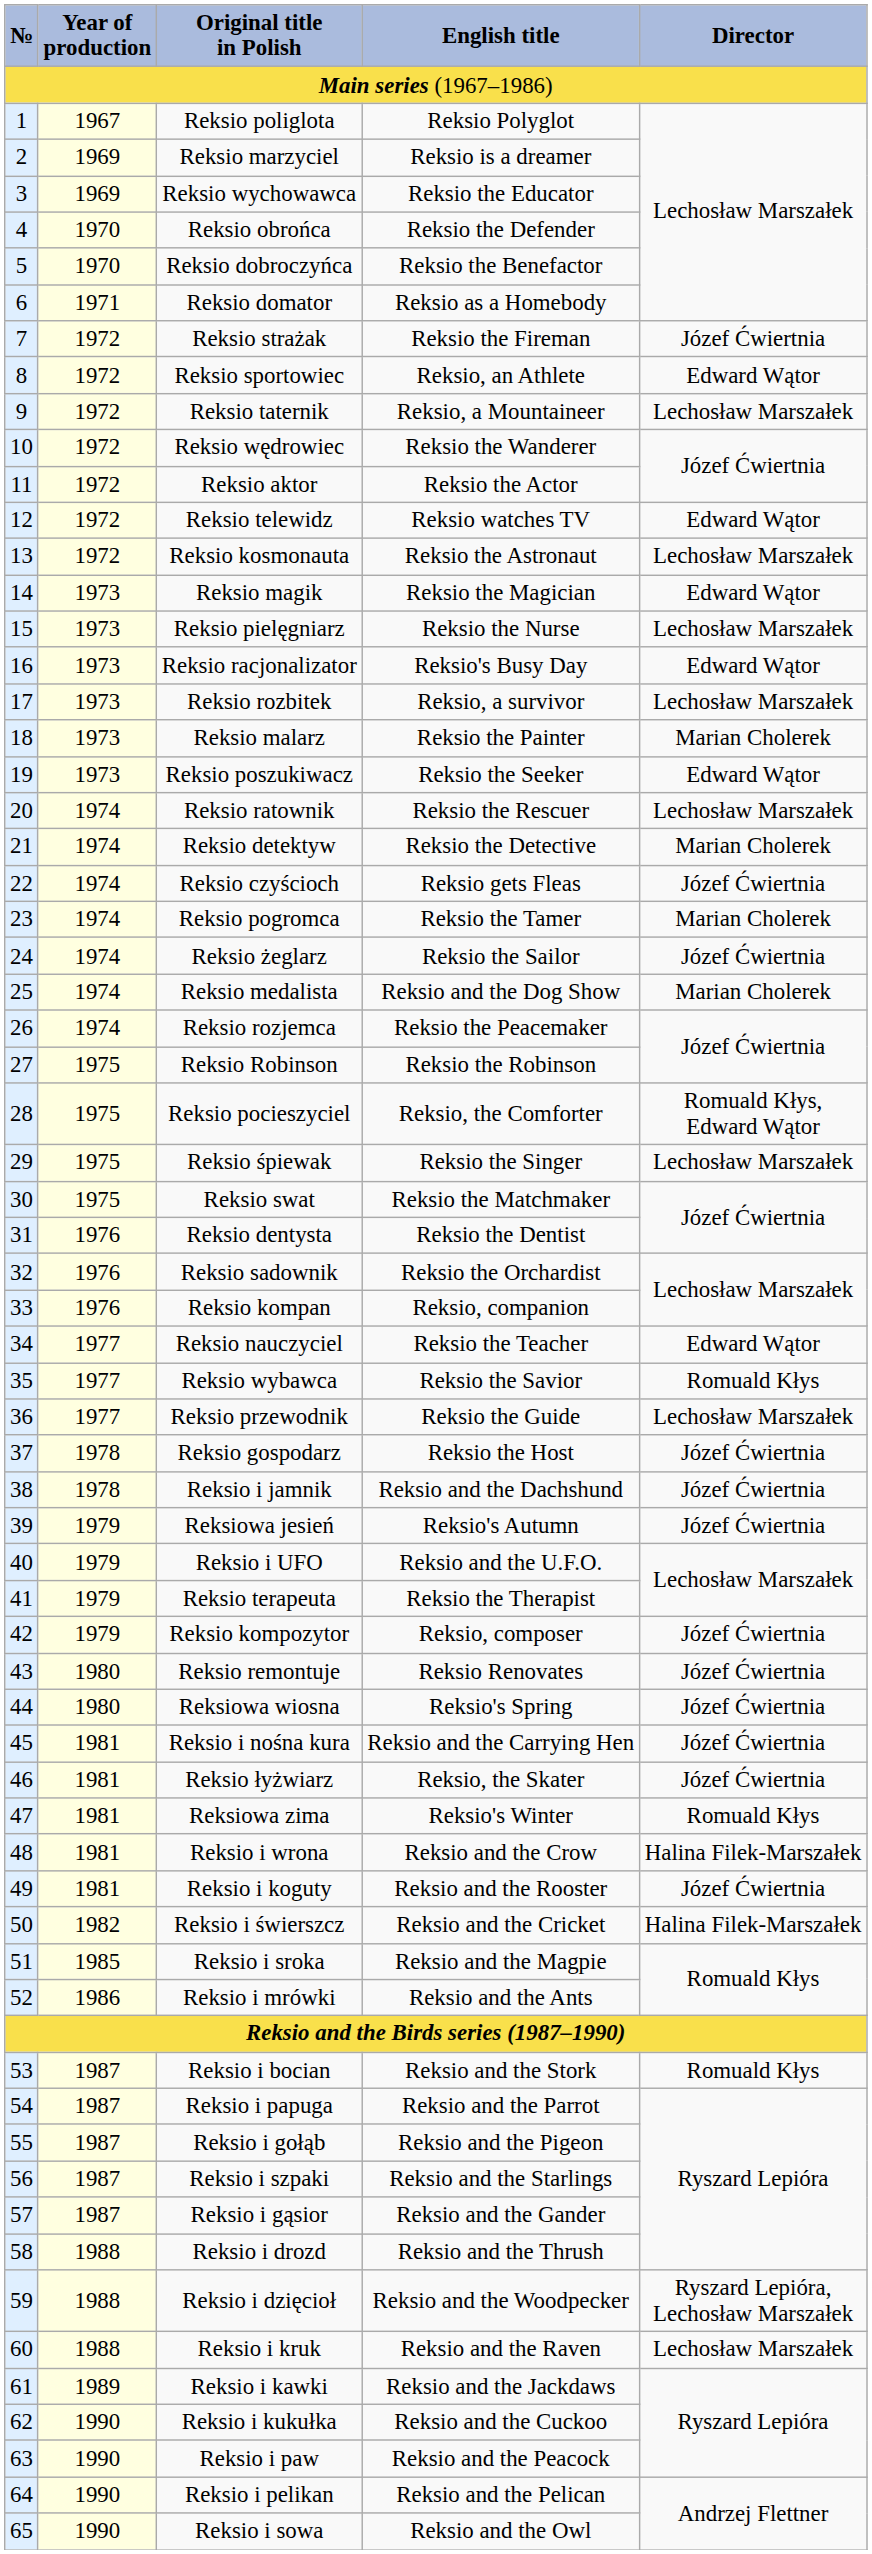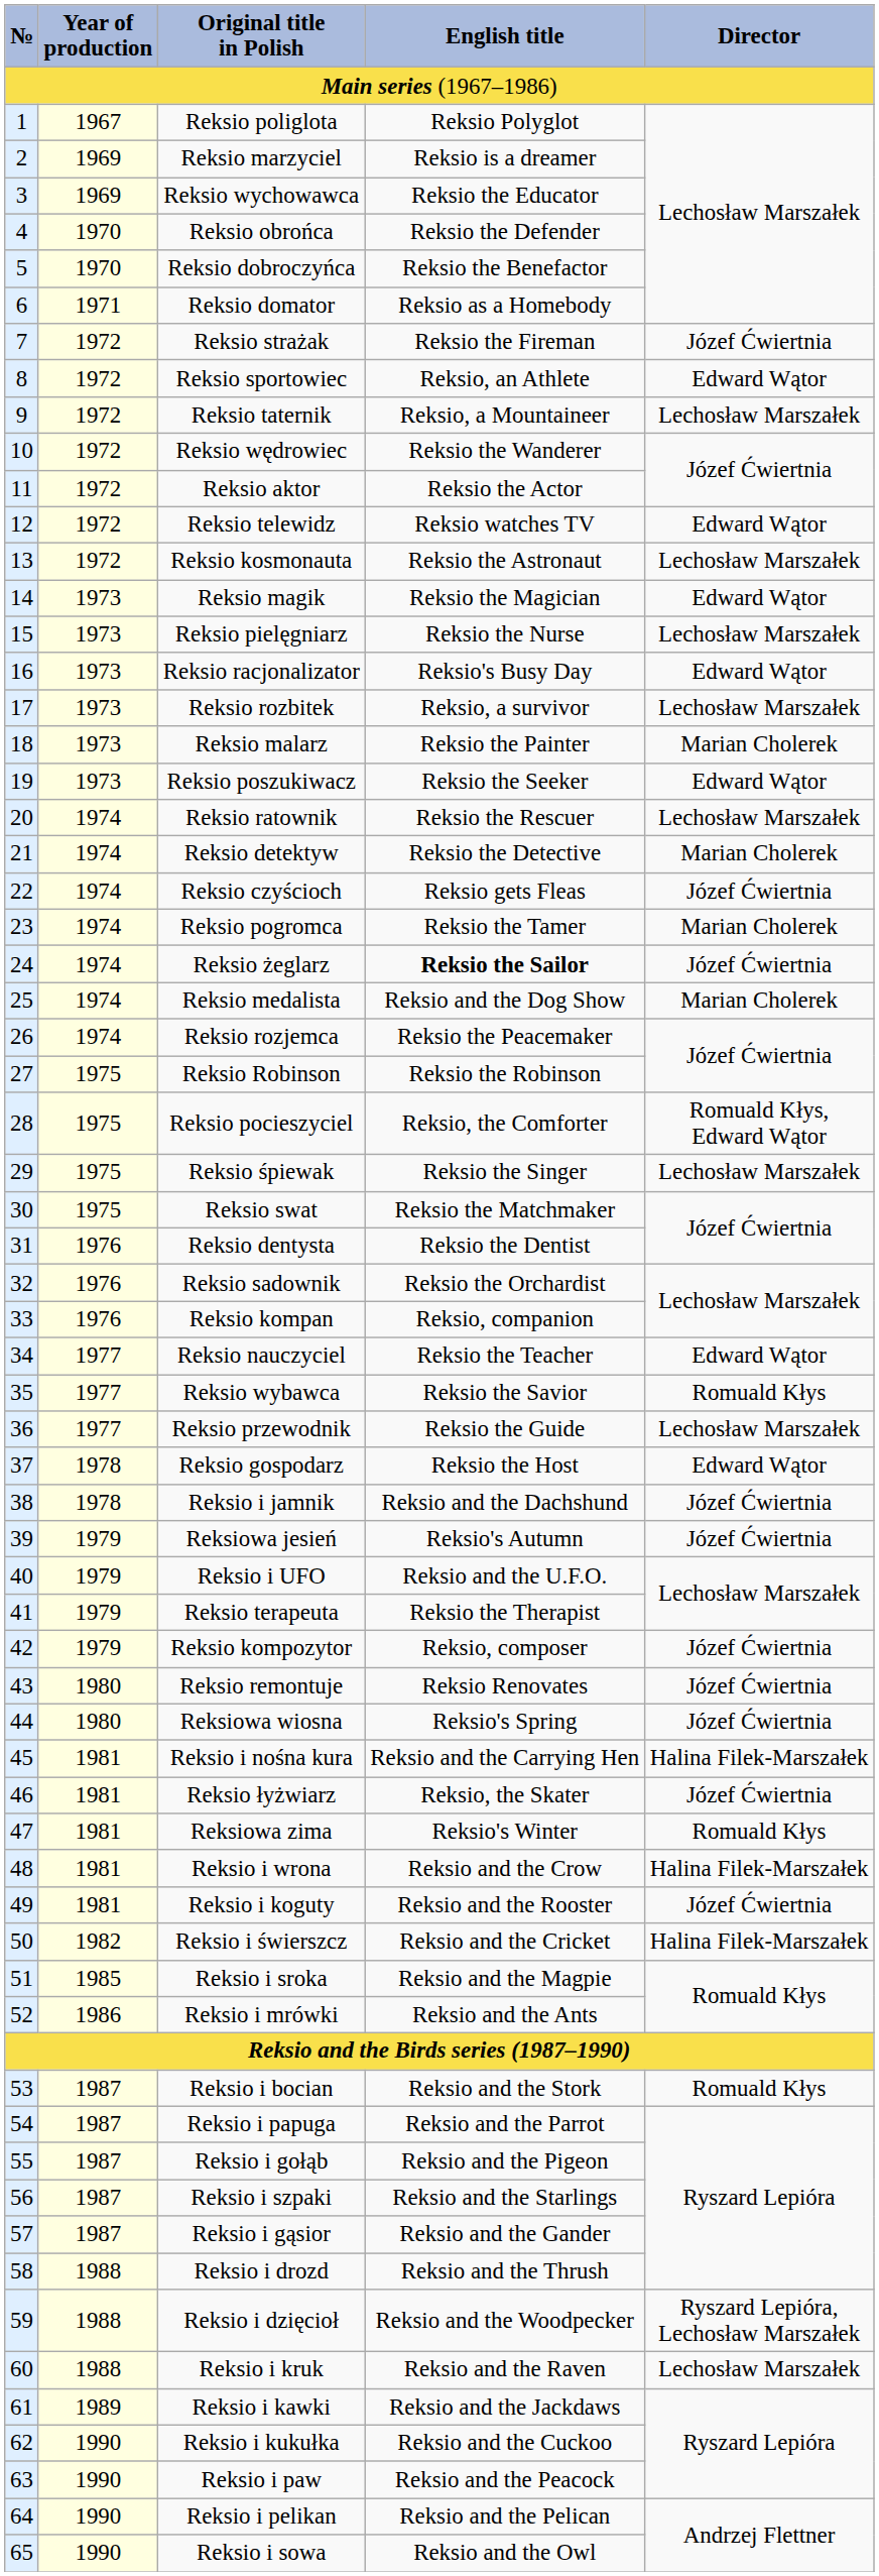 <table class="wikitable"  style="text-align:center">
 <tr>
 <td style="background: #ABD;"><strong>№</strong></td>
 <td style="background: #ABD;"><strong>Year of<br>production</strong></td>
 <td style="background: #ABD;"><strong>Original title<br>in Polish</strong></td>
 <td style="background: #ABD;"><strong>English title</strong></td>
 <td style="background: #ABD;"><strong>Director</strong></td>
 </tr>
 <tr>
 <td bgcolor="#f9e04b" colspan="5"><strong><em>Main series</em></strong> (1967–1986)</td>
 </tr>
 <tr>
 <td bgcolor="#dfefff">1</td>
 <td bgcolor="#ffffe0">1967</td>
 <td>Reksio poliglota</td>
 <td>Reksio Polyglot</td>
 <td rowspan="6">Lechosław Marszałek</td>
 </tr>
 <tr>
 <td bgcolor="#dfefff">2</td>
 <td bgcolor="#ffffe0">1969</td>
 <td>Reksio marzyciel</td>
 <td>Reksio is a dreamer</td>
 </tr>
 <tr>
 <td bgcolor="#dfefff">3</td>
 <td bgcolor="#ffffe0">1969</td>
 <td>Reksio wychowawca</td>
 <td>Reksio the Educator</td>
 </tr>
 <tr>
 <td bgcolor="#dfefff">4</td>
 <td bgcolor="#ffffe0">1970</td>
 <td>Reksio obrońca</td>
 <td>Reksio the Defender</td>
 </tr>
 <tr>
 <td bgcolor="#dfefff">5</td>
 <td bgcolor="#ffffe0">1970</td>
 <td>Reksio dobroczyńca</td>
 <td>Reksio the Benefactor</td>
 </tr>
 <tr>
 <td bgcolor="#dfefff">6</td>
 <td bgcolor="#ffffe0">1971</td>
 <td>Reksio domator</td>
 <td>Reksio as a Homebody</td>
 </tr>
 <tr>
 <td bgcolor="#dfefff">7</td>
 <td bgcolor="#ffffe0">1972</td>
 <td>Reksio strażak</td>
 <td>Reksio the Fireman</td>
 <td>Józef Ćwiertnia</td>
 </tr>
 <tr>
 <td bgcolor="#dfefff">8</td>
 <td bgcolor="#ffffe0">1972</td>
 <td>Reksio sportowiec</td>
 <td>Reksio, an Athlete</td>
 <td>Edward Wątor</td>
 </tr>
 <tr>
 <td bgcolor="#dfefff">9</td>
 <td bgcolor="#ffffe0">1972</td>
 <td>Reksio taternik</td>
 <td>Reksio, a Mountaineer</td>
 <td>Lechosław Marszałek</td>
 </tr>
 <tr>
 <td bgcolor="#dfefff">10</td>
 <td bgcolor="#ffffe0">1972</td>
 <td>Reksio wędrowiec</td>
 <td>Reksio the Wanderer</td>
 <td rowspan="2">Józef Ćwiertnia</td>
 </tr>
 <tr>
 <td bgcolor="#dfefff">11</td>
 <td bgcolor="#ffffe0">1972</td>
 <td>Reksio aktor</td>
 <td>Reksio the Actor</td>
 </tr>
 <tr>
 <td bgcolor="#dfefff">12</td>
 <td bgcolor="#ffffe0">1972</td>
 <td>Reksio telewidz</td>
 <td>Reksio watches TV</td>
 <td>Edward Wątor</td>
 </tr>
 <tr>
 <td bgcolor="#dfefff">13</td>
 <td bgcolor="#ffffe0">1972</td>
 <td>Reksio kosmonauta</td>
 <td>Reksio the Astronaut</td>
 <td>Lechosław Marszałek</td>
 </tr>
 <tr>
 <td bgcolor="#dfefff">14</td>
 <td bgcolor="#ffffe0">1973</td>
 <td>Reksio magik</td>
 <td>Reksio the Magician</td>
 <td>Edward Wątor</td>
 </tr>
 <tr>
 <td bgcolor="#dfefff">15</td>
 <td bgcolor="#ffffe0">1973</td>
 <td>Reksio pielęgniarz</td>
 <td>Reksio the Nurse</td>
 <td>Lechosław Marszałek</td>
 </tr>
 <tr>
 <td bgcolor="#dfefff">16</td>
 <td bgcolor="#ffffe0">1973</td>
 <td>Reksio racjonalizator</td>
 <td>Reksio's Busy Day</td>
 <td>Edward Wątor</td>
 </tr>
 <tr>
 <td bgcolor="#dfefff">17</td>
 <td bgcolor="#ffffe0">1973</td>
 <td>Reksio rozbitek</td>
 <td>Reksio, a survivor</td>
 <td>Lechosław Marszałek</td>
 </tr>
 <tr>
 <td bgcolor="#dfefff">18</td>
 <td bgcolor="#ffffe0">1973</td>
 <td>Reksio malarz</td>
 <td>Reksio the Painter</td>
 <td>Marian Cholerek</td>
 </tr>
 <tr>
 <td bgcolor="#dfefff">19</td>
 <td bgcolor="#ffffe0">1973</td>
 <td>Reksio poszukiwacz</td>
 <td>Reksio the Seeker</td>
 <td>Edward Wątor</td>
 </tr>
 <tr>
 <td bgcolor="#dfefff">20</td>
 <td bgcolor="#ffffe0">1974</td>
 <td>Reksio ratownik</td>
 <td>Reksio the Rescuer</td>
 <td>Lechosław Marszałek</td>
 </tr>
 <tr>
 <td bgcolor="#dfefff">21</td>
 <td bgcolor="#ffffe0">1974</td>
 <td>Reksio detektyw</td>
 <td>Reksio the Detective</td>
 <td>Marian Cholerek</td>
 </tr>
 <tr>
 <td bgcolor="#dfefff">22</td>
 <td bgcolor="#ffffe0">1974</td>
 <td>Reksio czyścioch</td>
 <td>Reksio gets Fleas</td>
 <td>Józef Ćwiertnia</td>
 </tr>
 <tr>
 <td bgcolor="#dfefff">23</td>
 <td bgcolor="#ffffe0">1974</td>
 <td>Reksio pogromca</td>
 <td>Reksio the Tamer</td>
 <td>Marian Cholerek</td>
 </tr>
 <tr>
 <td bgcolor="#dfefff">24</td>
 <td bgcolor="#ffffe0">1974</td>
 <td>Reksio żeglarz</td>
-<td>Reksio the Sailor</td>
+<td><strong>Reksio the Sailor</strong></td>
 <td>Józef Ćwiertnia</td>
 </tr>
 <tr>
 <td bgcolor="#dfefff">25</td>
 <td bgcolor="#ffffe0">1974</td>
 <td>Reksio medalista</td>
 <td>Reksio and the Dog Show</td>
 <td>Marian Cholerek</td>
 </tr>
 <tr>
 <td bgcolor="#dfefff">26</td>
 <td bgcolor="#ffffe0">1974</td>
 <td>Reksio rozjemca</td>
 <td>Reksio the Peacemaker</td>
 <td rowspan="2">Józef Ćwiertnia</td>
 </tr>
 <tr>
 <td bgcolor="#dfefff">27</td>
 <td bgcolor="#ffffe0">1975</td>
 <td>Reksio Robinson</td>
 <td>Reksio the Robinson</td>
 </tr>
 <tr>
 <td bgcolor="#dfefff">28</td>
 <td bgcolor="#ffffe0">1975</td>
 <td>Reksio pocieszyciel</td>
 <td>Reksio, the Comforter</td>
 <td>Romuald Kłys,<br>Edward Wątor</td>
 </tr>
 <tr>
 <td bgcolor="#dfefff">29</td>
 <td bgcolor="#ffffe0">1975</td>
 <td>Reksio śpiewak</td>
 <td>Reksio the Singer</td>
 <td>Lechosław Marszałek</td>
 </tr>
 <tr>
 <td bgcolor="#dfefff">30</td>
 <td bgcolor="#ffffe0">1975</td>
 <td>Reksio swat</td>
 <td>Reksio the Matchmaker</td>
 <td rowspan="2">Józef Ćwiertnia</td>
 </tr>
 <tr>
 <td bgcolor="#dfefff">31</td>
 <td bgcolor="#ffffe0">1976</td>
 <td>Reksio dentysta</td>
 <td>Reksio the Dentist</td>
 </tr>
 <tr>
 <td bgcolor="#dfefff">32</td>
 <td bgcolor="#ffffe0">1976</td>
 <td>Reksio sadownik</td>
 <td>Reksio the Orchardist</td>
 <td rowspan="2">Lechosław Marszałek</td>
 </tr>
 <tr>
 <td bgcolor="#dfefff">33</td>
 <td bgcolor="#ffffe0">1976</td>
 <td>Reksio kompan</td>
 <td>Reksio, companion</td>
 </tr>
 <tr>
 <td bgcolor="#dfefff">34</td>
 <td bgcolor="#ffffe0">1977</td>
 <td>Reksio nauczyciel</td>
 <td>Reksio the Teacher</td>
 <td>Edward Wątor</td>
 </tr>
 <tr>
 <td bgcolor="#dfefff">35</td>
 <td bgcolor="#ffffe0">1977</td>
 <td>Reksio wybawca</td>
 <td>Reksio the Savior</td>
 <td>Romuald Kłys</td>
 </tr>
 <tr>
 <td bgcolor="#dfefff">36</td>
 <td bgcolor="#ffffe0">1977</td>
 <td>Reksio przewodnik</td>
 <td>Reksio the Guide</td>
 <td>Lechosław Marszałek</td>
 </tr>
 <tr>
 <td bgcolor="#dfefff">37</td>
 <td bgcolor="#ffffe0">1978</td>
 <td>Reksio gospodarz</td>
 <td>Reksio the Host</td>
-<td>Józef Ćwiertnia</td>
+<td>Edward Wątor</td>
 </tr>
 <tr>
 <td bgcolor="#dfefff">38</td>
 <td bgcolor="#ffffe0">1978</td>
 <td>Reksio i jamnik</td>
 <td>Reksio and the Dachshund</td>
 <td>Józef Ćwiertnia</td>
 </tr>
 <tr>
 <td bgcolor="#dfefff">39</td>
 <td bgcolor="#ffffe0">1979</td>
 <td>Reksiowa jesień</td>
 <td>Reksio's Autumn</td>
 <td>Józef Ćwiertnia</td>
 </tr>
 <tr>
 <td bgcolor="#dfefff">40</td>
 <td bgcolor="#ffffe0">1979</td>
 <td>Reksio i UFO</td>
 <td>Reksio and the U.F.O.</td>
 <td rowspan="2">Lechosław Marszałek</td>
 </tr>
 <tr>
 <td bgcolor="#dfefff">41</td>
 <td bgcolor="#ffffe0">1979</td>
 <td>Reksio terapeuta</td>
 <td>Reksio the Therapist</td>
 </tr>
 <tr>
 <td bgcolor="#dfefff">42</td>
 <td bgcolor="#ffffe0">1979</td>
 <td>Reksio kompozytor</td>
 <td>Reksio, composer</td>
 <td>Józef Ćwiertnia</td>
 </tr>
 <tr>
 <td bgcolor="#dfefff">43</td>
 <td bgcolor="#ffffe0">1980</td>
 <td>Reksio remontuje</td>
 <td>Reksio Renovates</td>
 <td>Józef Ćwiertnia</td>
 </tr>
 <tr>
 <td bgcolor="#dfefff">44</td>
 <td bgcolor="#ffffe0">1980</td>
 <td>Reksiowa wiosna</td>
 <td>Reksio's Spring</td>
 <td>Józef Ćwiertnia</td>
 </tr>
 <tr>
 <td bgcolor="#dfefff">45</td>
 <td bgcolor="#ffffe0">1981</td>
 <td>Reksio i nośna kura</td>
 <td>Reksio and the Carrying Hen</td>
-<td>Józef Ćwiertnia</td>
+<td>Halina Filek-Marszałek</td>
 </tr>
 <tr>
 <td bgcolor="#dfefff">46</td>
 <td bgcolor="#ffffe0">1981</td>
 <td>Reksio łyżwiarz</td>
 <td>Reksio, the Skater</td>
 <td>Józef Ćwiertnia</td>
 </tr>
 <tr>
 <td bgcolor="#dfefff">47</td>
 <td bgcolor="#ffffe0">1981</td>
 <td>Reksiowa zima</td>
 <td>Reksio's Winter</td>
 <td>Romuald Kłys</td>
 </tr>
 <tr>
 <td bgcolor="#dfefff">48</td>
 <td bgcolor="#ffffe0">1981</td>
 <td>Reksio i wrona</td>
 <td>Reksio and the Crow</td>
 <td>Halina Filek-Marszałek</td>
 </tr>
 <tr>
 <td bgcolor="#dfefff">49</td>
 <td bgcolor="#ffffe0">1981</td>
 <td>Reksio i koguty</td>
 <td>Reksio and the Rooster</td>
 <td>Józef Ćwiertnia</td>
 </tr>
 <tr>
 <td bgcolor="#dfefff">50</td>
 <td bgcolor="#ffffe0">1982</td>
 <td>Reksio i świerszcz</td>
 <td>Reksio and the Cricket</td>
 <td>Halina Filek-Marszałek</td>
 </tr>
 <tr>
 <td bgcolor="#dfefff">51</td>
 <td bgcolor="#ffffe0">1985</td>
 <td>Reksio i sroka</td>
 <td>Reksio and the Magpie</td>
 <td rowspan="2">Romuald Kłys</td>
 </tr>
 <tr>
 <td bgcolor="#dfefff">52</td>
 <td bgcolor="#ffffe0">1986</td>
 <td>Reksio i mrówki</td>
 <td>Reksio and the Ants</td>
 </tr>
 <tr>
 <td bgcolor="#f9e04b" colspan="5"><strong><em>Reksio and the Birds<em> series<strong> (1987–1990)</td>
 </tr>
 <tr>
 <td bgcolor="#dfefff">53</td>
 <td bgcolor="#ffffe0">1987</td>
 <td>Reksio i bocian</td>
 <td>Reksio and the Stork</td>
 <td>Romuald Kłys</td>
 </tr>
 <tr>
 <td bgcolor="#dfefff">54</td>
 <td bgcolor="#ffffe0">1987</td>
 <td>Reksio i papuga</td>
 <td>Reksio and the Parrot</td>
 <td rowspan="5">Ryszard Lepióra</td>
 </tr>
 <tr>
 <td bgcolor="#dfefff">55</td>
 <td bgcolor="#ffffe0">1987</td>
 <td>Reksio i gołąb</td>
 <td>Reksio and the Pigeon</td>
 </tr>
 <tr>
 <td bgcolor="#dfefff">56</td>
 <td bgcolor="#ffffe0">1987</td>
 <td>Reksio i szpaki</td>
 <td>Reksio and the Starlings</td>
 </tr>
 <tr>
 <td bgcolor="#dfefff">57</td>
 <td bgcolor="#ffffe0">1987</td>
 <td>Reksio i gąsior</td>
 <td>Reksio and the Gander</td>
 </tr>
 <tr>
 <td bgcolor="#dfefff">58</td>
 <td bgcolor="#ffffe0">1988</td>
 <td>Reksio i drozd</td>
 <td>Reksio and the Thrush</td>
 </tr>
 <tr>
 <td bgcolor="#dfefff">59</td>
 <td bgcolor="#ffffe0">1988</td>
 <td>Reksio i dzięcioł</td>
 <td>Reksio and the Woodpecker</td>
 <td>Ryszard Lepióra,<br>Lechosław Marszałek</td>
 </tr>
 <tr>
 <td bgcolor="#dfefff">60</td>
 <td bgcolor="#ffffe0">1988</td>
 <td>Reksio i kruk</td>
 <td>Reksio and the Raven</td>
 <td>Lechosław Marszałek</td>
 </tr>
 <tr>
 <td bgcolor="#dfefff">61</td>
 <td bgcolor="#ffffe0">1989</td>
 <td>Reksio i kawki</td>
 <td>Reksio and the Jackdaws</td>
 <td rowspan="3">Ryszard Lepióra</td>
 </tr>
 <tr>
 <td bgcolor="#dfefff">62</td>
 <td bgcolor="#ffffe0">1990</td>
 <td>Reksio i kukułka</td>
 <td>Reksio and the Cuckoo</td>
 </tr>
 <tr>
 <td bgcolor="#dfefff">63</td>
 <td bgcolor="#ffffe0">1990</td>
 <td>Reksio i paw</td>
 <td>Reksio and the Peacock</td>
 </tr>
 <tr>
 <td bgcolor="#dfefff">64</td>
 <td bgcolor="#ffffe0">1990</td>
 <td>Reksio i pelikan</td>
 <td>Reksio and the Pelican</td>
 <td rowspan="2">Andrzej Flettner</td>
 </tr>
 <tr>
 <td bgcolor="#dfefff">65</td>
 <td bgcolor="#ffffe0">1990</td>
 <td>Reksio i sowa</td>
 <td>Reksio and the Owl</td>
 </tr>
 </table>
